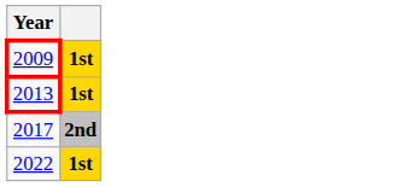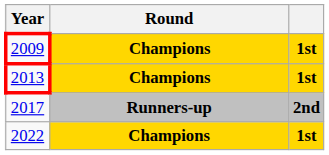 <table class="wikitable" style="text-align: center; font-size:90%">
 <tr>
 <th>Year</th>
+<th style="width:200px">Round</th>
 <th></th>
 </tr>
 <tr>
 <td style="border: 3px solid red"><a href='#'>2009</a></td>
+<td bgcolor=Gold><strong>Champions</strong></td>
 <td bgcolor=Gold><strong>1st</strong></td>
 </tr>
 <tr>
 <td style="border: 3px solid red"><a href='#'>2013</a></td>
+<td bgcolor=Gold><strong>Champions</strong></td>
 <td bgcolor=Gold><strong>1st</strong></td>
 </tr>
 <tr>
 <td><a href='#'>2017</a></td>
+<td bgcolor=Silver><strong>Runners-up</strong></td>
 <td bgcolor=Silver><strong>2nd</strong></td>
 </tr>
 <tr>
 <td><a href='#'>2022</a></td>
+<td bgcolor=Gold><strong>Champions</strong></td>
 <td bgcolor=Gold><strong>1st</strong></td>
 </tr>
 </table>
